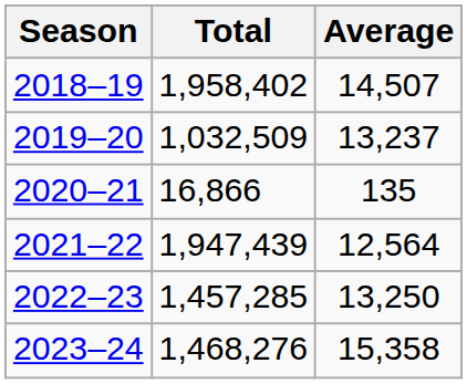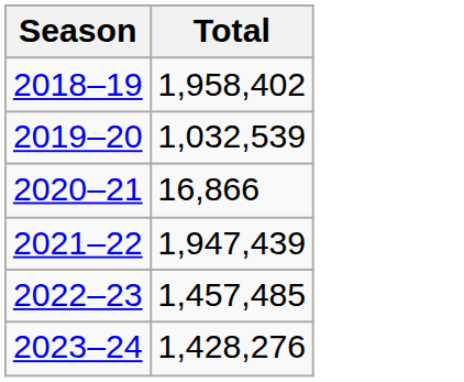 <table class="wikitable">
 <tr>
 <th>Season</th>
 <th>Total</th>
-<th width>Average</th>
 </tr>
 <tr>
 <td><a href='#'>2018–19</a></td>
 <td>1,958,402</td>
-<td style="text-align: center;">14,507</td>
 </tr>
 <tr>
 <td><a href='#'>2019–20</a></td>
-<td>1,032,509</td>
-<td style="text-align: center;">13,237</td>
+<td>1,032,539</td>
 </tr>
 <tr>
 <td><a href='#'>2020–21</a></td>
 <td>16,866</td>
-<td style="text-align: center;">135</td>
 </tr>
 <tr>
 <td><a href='#'>2021–22</a></td>
 <td>1,947,439</td>
-<td style="text-align: center;">12,564</td>
 </tr>
 <tr>
 <td><a href='#'>2022–23</a></td>
-<td>1,457,285</td>
-<td style="text-align: center;">13,250</td>
+<td>1,457,485</td>
 </tr>
 <tr>
 <td><a href='#'>2023–24</a></td>
-<td>1,468,276</td>
-<td style="text-align: center;">15,358</td>
+<td>1,428,276</td>
 </tr>
 </table>
